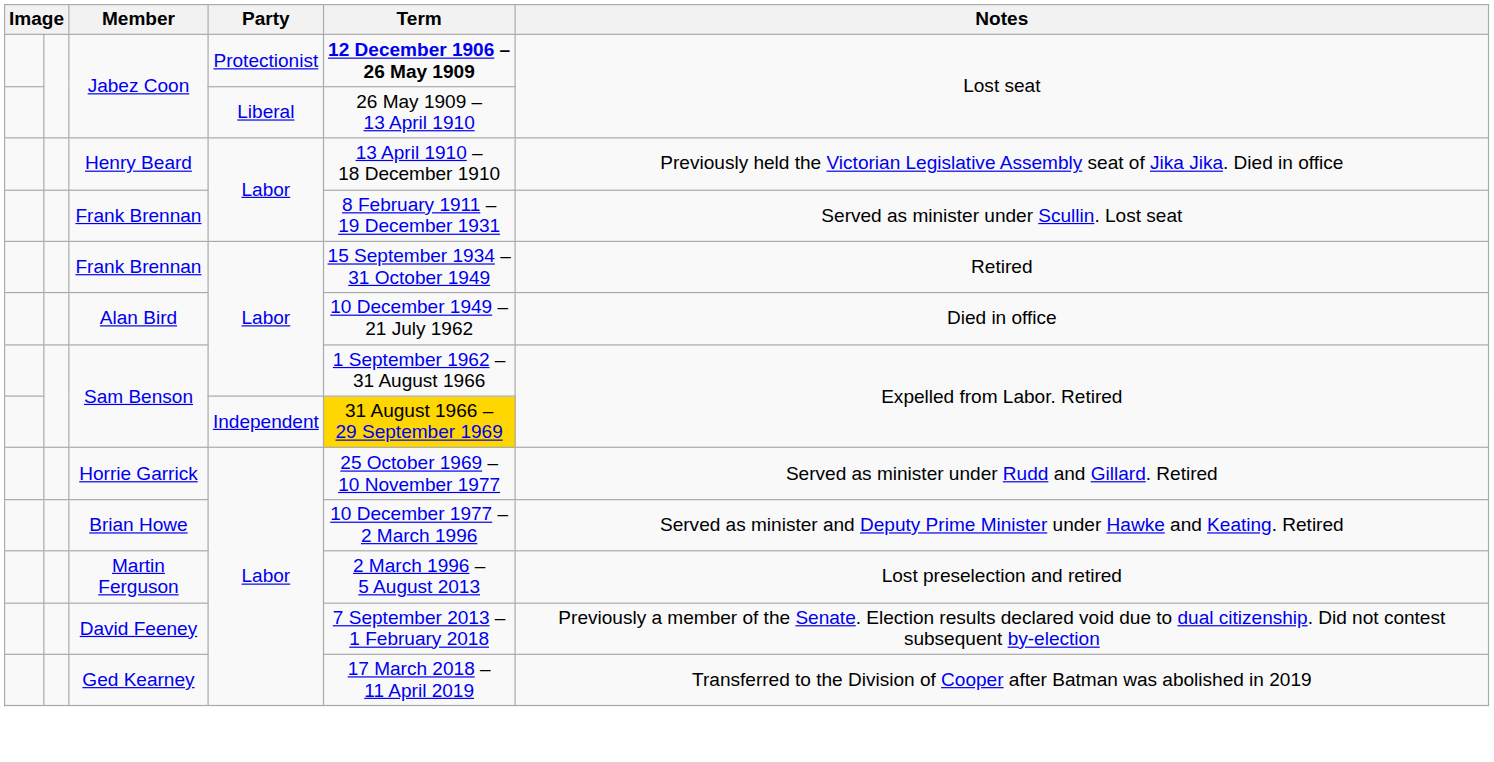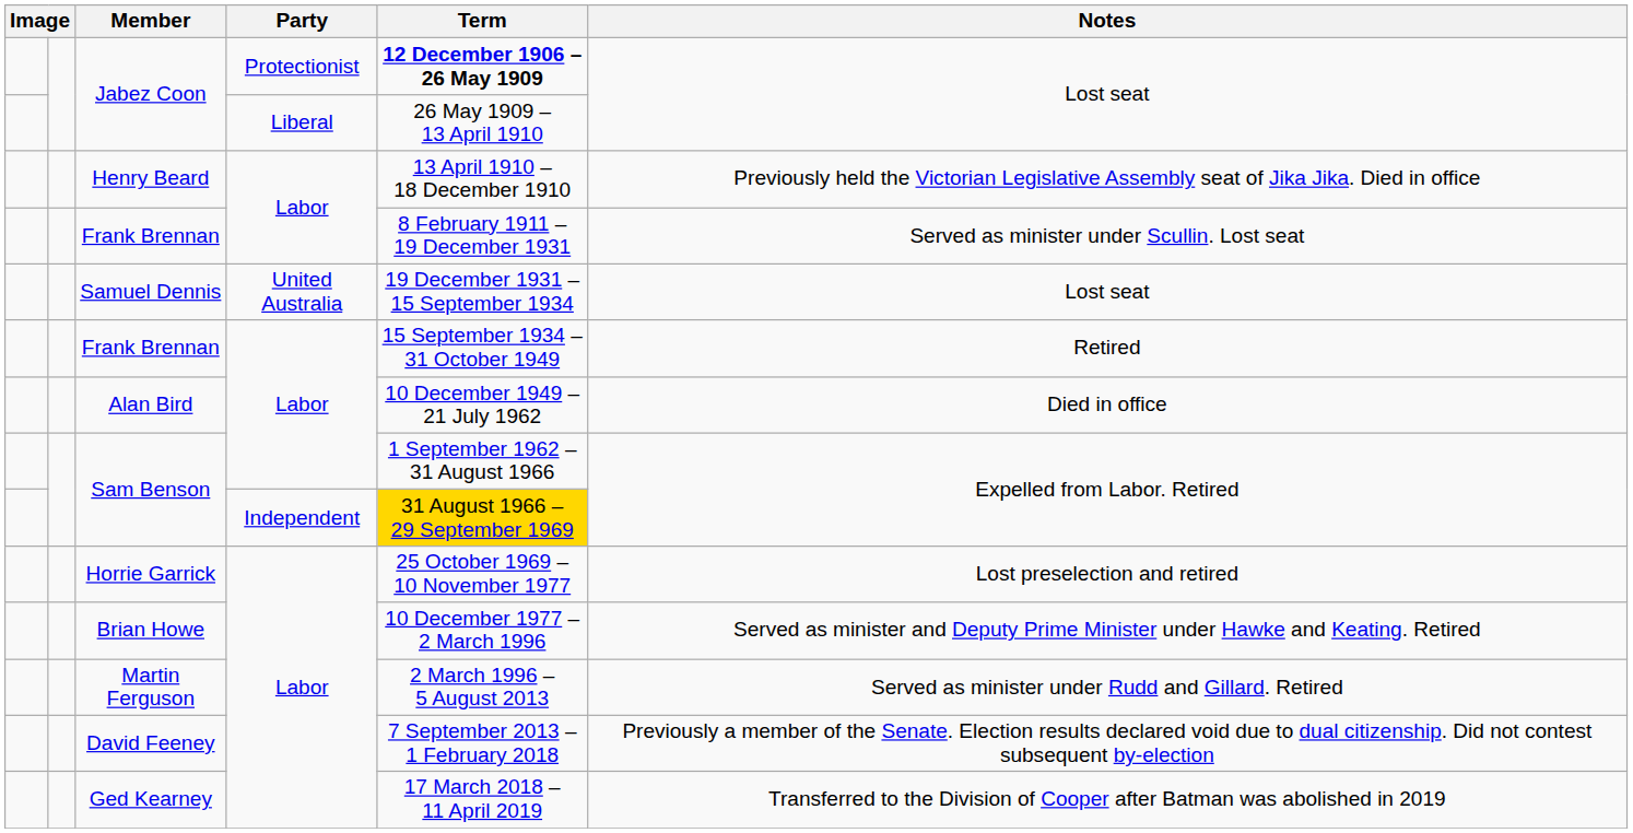 <table class=wikitable style="text-align:center">
 <tr>
 <th colspan=2>Image</th>
 <th>Member</th>
 <th>Party</th>
 <th>Term</th>
 <th>Notes</th>
 </tr>
 <tr>
 <td> </td>
 <td rowspan=2></td>
 <td rowspan=2><a href='#'>Jabez Coon</a><br></td>
 <td><a href='#'>Protectionist</a></td>
 <td nowrap><strong><a href='#'>12 December 1906</a> –<br>26 May 1909</strong></td>
 <td rowspan=2>Lost seat</td>
 </tr>
 <tr>
 <td> </td>
 <td nowrap><a href='#'>Liberal</a></td>
 <td nowrap>26 May 1909 –<br><a href='#'>13 April 1910</a></td>
 </tr>
 <tr>
 <td> </td>
 <td></td>
 <td><a href='#'>Henry Beard</a><br></td>
 <td rowspan="2"><a href='#'>Labor</a></td>
 <td nowrap><a href='#'>13 April 1910</a> –<br>18 December 1910</td>
 <td>Previously held the <a href='#'>Victorian Legislative Assembly</a> seat of <a href='#'>Jika Jika</a>. Died in office</td>
 </tr>
 <tr>
 <td> </td>
 <td></td>
 <td><a href='#'>Frank Brennan</a><br></td>
 <td nowrap><a href='#'>8 February 1911</a> –<br><a href='#'>19 December 1931</a></td>
 <td>Served as minister under <a href='#'>Scullin</a>. Lost seat</td>
 </tr>
 <tr>
 <td> </td>
 <td></td>
+<td><a href='#'>Samuel Dennis</a><br></td>
+<td><a href='#'>United Australia</a></td>
+<td nowrap><a href='#'>19 December 1931</a> –<br><a href='#'>15 September 1934</a></td>
+<td>Lost seat</td>
+</tr>
+<tr>
+<td> </td>
+<td></td>
 <td><a href='#'>Frank Brennan</a><br></td>
 <td rowspan="3"><a href='#'>Labor</a></td>
 <td nowrap><a href='#'>15 September 1934</a> –<br><a href='#'>31 October 1949</a></td>
 <td>Retired</td>
 </tr>
 <tr>
 <td> </td>
 <td></td>
 <td><a href='#'>Alan Bird</a><br></td>
 <td nowrap><a href='#'>10 December 1949</a> –<br>21 July 1962</td>
 <td>Died in office</td>
 </tr>
 <tr>
 <td> </td>
 <td rowspan=2></td>
 <td rowspan=2><a href='#'>Sam Benson</a><br></td>
 <td nowrap><a href='#'>1 September 1962</a> –<br>31 August 1966</td>
 <td rowspan=2>Expelled from Labor. Retired</td>
 </tr>
 <tr>
 <td> </td>
 <td nowrap><a href='#'>Independent</a></td>
 <td nowrap style="background: gold;">31 August 1966 –<br><a href='#'>29 September 1969</a></td>
 </tr>
 <tr>
 <td> </td>
 <td></td>
 <td><a href='#'>Horrie Garrick</a><br></td>
 <td rowspan="5"><a href='#'>Labor</a></td>
 <td nowrap><a href='#'>25 October 1969</a> –<br><a href='#'>10 November 1977</a></td>
-<td>Served as minister under <a href='#'>Rudd</a> and <a href='#'>Gillard</a>. Retired</td>
+<td>Lost preselection and retired</td>
 </tr>
 <tr>
 <td> </td>
 <td></td>
 <td><a href='#'>Brian Howe</a><br></td>
 <td nowrap><a href='#'>10 December 1977</a> –<br><a href='#'>2 March 1996</a></td>
 <td>Served as minister and <a href='#'>Deputy Prime Minister</a> under <a href='#'>Hawke</a> and <a href='#'>Keating</a>. Retired</td>
 </tr>
 <tr>
 <td> </td>
 <td></td>
 <td><a href='#'>Martin Ferguson</a><br></td>
 <td nowrap><a href='#'>2 March 1996</a> –<br><a href='#'>5 August 2013</a></td>
-<td>Lost preselection and retired</td>
+<td>Served as minister under <a href='#'>Rudd</a> and <a href='#'>Gillard</a>. Retired</td>
 </tr>
 <tr>
 <td> </td>
 <td></td>
 <td><a href='#'>David Feeney</a><br></td>
 <td nowrap><a href='#'>7 September 2013</a> –<br><a href='#'>1 February 2018</a></td>
 <td>Previously a member of the <a href='#'>Senate</a>. Election results declared void due to <a href='#'>dual citizenship</a>. Did not contest subsequent <a href='#'>by-election</a></td>
 </tr>
 <tr>
 <td> </td>
 <td></td>
 <td><a href='#'>Ged Kearney</a><br></td>
 <td nowrap><a href='#'>17 March 2018</a> –<br><a href='#'>11 April 2019</a></td>
 <td>Transferred to the Division of <a href='#'>Cooper</a> after Batman was abolished in 2019</td>
 </tr>
 </table>
